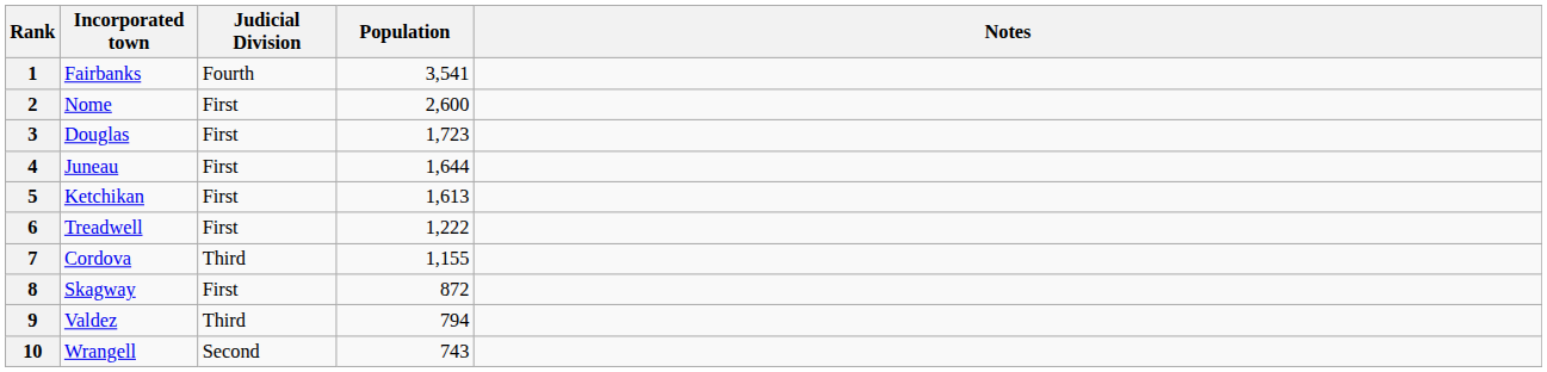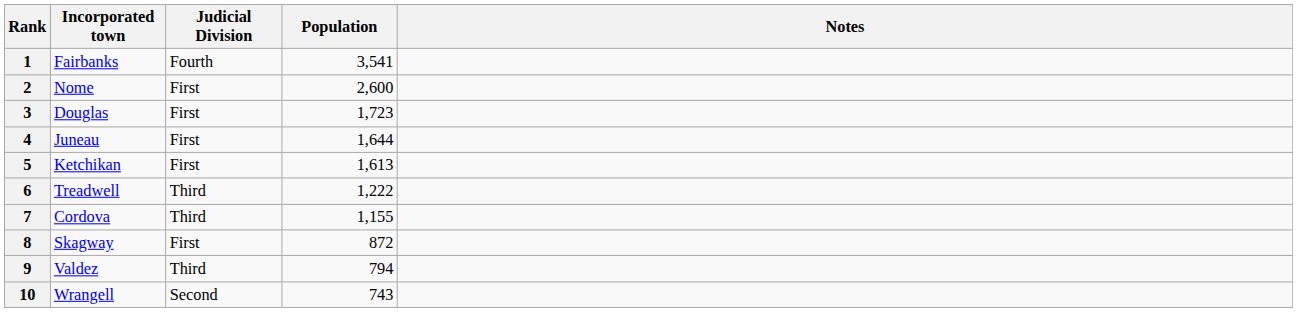 <table class="wikitable plainrowheaders" style="width:100%">
 <tr>
 <th scope="col" style="width:3%;">Rank</th>
 <th scope="col" style="width:9%;">Incorporated town</th>
 <th scope="col" style="width:9%;">Judicial Division</th>
 <th scope="col" style="width:9%;">Population</th>
 <th scope="col" style="width:70%;">Notes</th>
 </tr>
 <tr>
 <th scope="row">1</th>
 <td><a href='#'>Fairbanks</a></td>
 <td>Fourth</td>
 <td align="right">3,541</td>
 <td></td>
 </tr>
 <tr>
 <th scope="row">2</th>
 <td><a href='#'>Nome</a></td>
 <td>First</td>
 <td align="right">2,600</td>
 <td></td>
 </tr>
 <tr>
 <th scope="row">3</th>
 <td><a href='#'>Douglas</a></td>
 <td>First</td>
 <td align="right">1,723</td>
 <td></td>
 </tr>
 <tr>
 <th scope="row">4</th>
 <td><a href='#'>Juneau</a></td>
 <td>First</td>
 <td align="right">1,644</td>
 <td></td>
 </tr>
 <tr>
 <th scope="row">5</th>
 <td><a href='#'>Ketchikan</a></td>
 <td>First</td>
 <td align="right">1,613</td>
 <td></td>
 </tr>
 <tr>
 <th scope="row">6</th>
 <td><a href='#'>Treadwell</a></td>
-<td>First</td>
+<td>Third</td>
 <td align="right">1,222</td>
 <td></td>
 </tr>
 <tr>
 <th scope="row">7</th>
 <td><a href='#'>Cordova</a></td>
 <td>Third</td>
 <td align="right">1,155</td>
 <td></td>
 </tr>
 <tr>
 <th scope="row">8</th>
 <td><a href='#'>Skagway</a></td>
 <td>First</td>
 <td align="right">872</td>
 <td></td>
 </tr>
 <tr>
 <th scope="row">9</th>
 <td><a href='#'>Valdez</a></td>
 <td>Third</td>
 <td align="right">794</td>
 <td></td>
 </tr>
 <tr>
 <th scope="row">10</th>
 <td><a href='#'>Wrangell</a></td>
 <td>Second</td>
 <td align="right">743</td>
 <td></td>
 </tr>
 </table>
